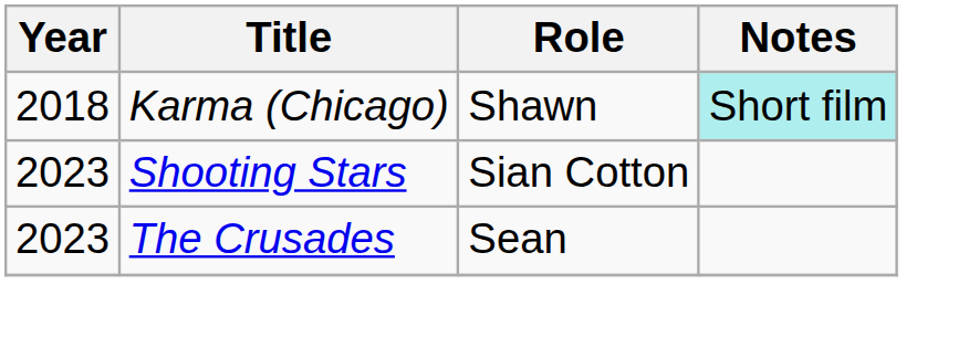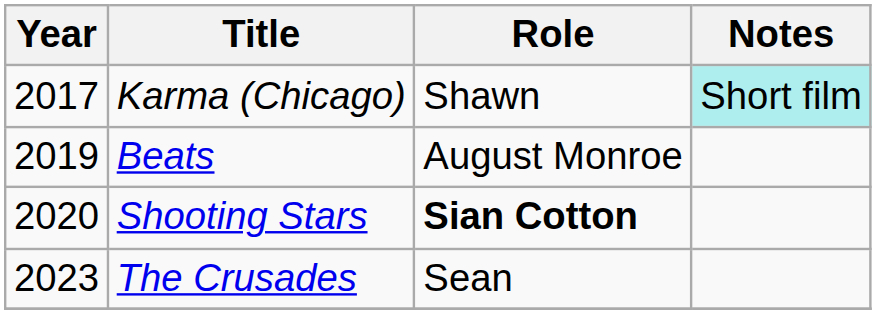 <table class="wikitable sortable">
 <tr>
 <th>Year</th>
 <th>Title</th>
 <th>Role</th>
 <th class="unsortable">Notes</th>
 </tr>
 <tr>
-<td>2018</td>
+<td>2017</td>
 <td><em>Karma (Chicago)</em></td>
 <td>Shawn</td>
 <td style="background: paleturquoise;">Short film</td>
 </tr>
 <tr>
-<td>2023</td>
+<td>2019</td>
+<td><em><a href='#'>Beats</a></em></td>
+<td>August Monroe</td>
+<td></td>
+</tr>
+<tr>
+<td>2020</td>
 <td><em><a href='#'>Shooting Stars</a></em></td>
-<td>Sian Cotton</td>
+<td><strong>Sian Cotton</strong></td>
 <td></td>
 </tr>
 <tr>
 <td>2023</td>
 <td><em><a href='#'>The Crusades</a></em></td>
 <td>Sean</td>
 <td></td>
 </tr>
 <tr>
 </tr>
 </table>
